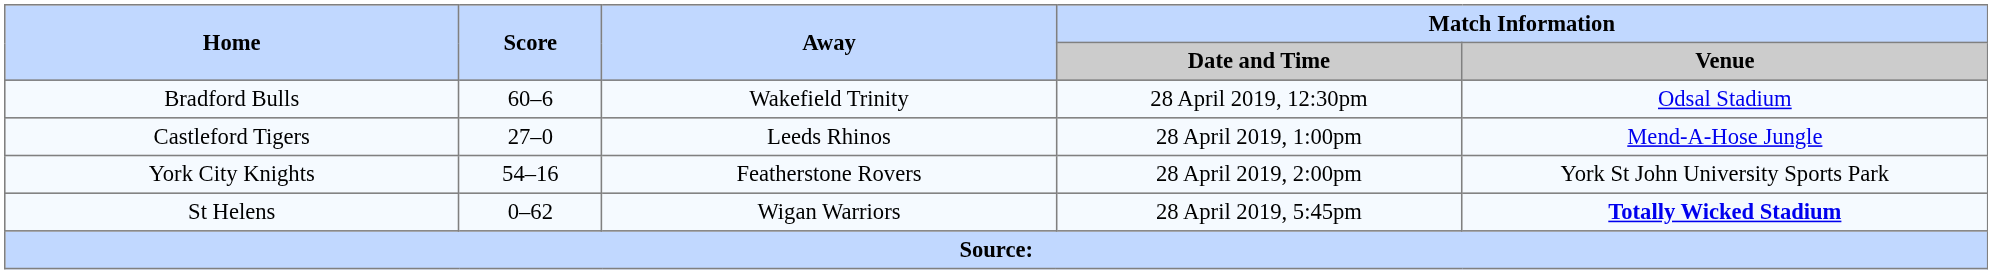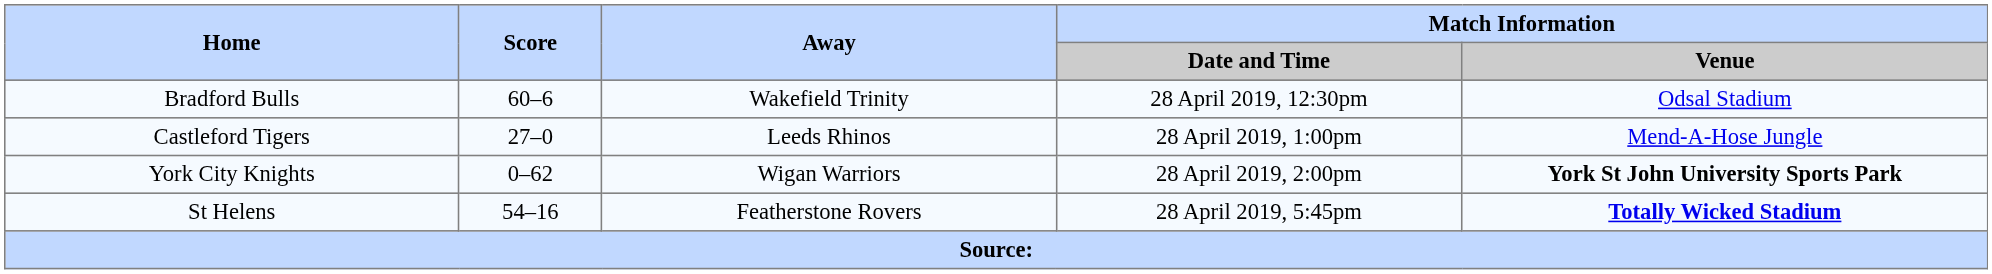 <table border=1 style="border-collapse:collapse; font-size:90%; text-align:center;" cellpadding=3 cellspacing=0 width=100%>
 <tr bgcolor=#C1D8FF>
 <th rowspan=2 width=19%>Home</th>
 <th rowspan=2 width=6%>Score</th>
 <th rowspan=2 width=19%>Away</th>
 <th colspan=2>Match Information</th>
 </tr>
 <tr bgcolor=#CCCCCC>
 <th width=17%>Date and Time</th>
 <th width=22%>Venue</th>
 </tr>
 <tr bgcolor=#F5FAFF>
 <td> Bradford Bulls</td>
 <td>60–6</td>
 <td> Wakefield Trinity</td>
 <td>28 April 2019, 12:30pm</td>
 <td><a href='#'>Odsal Stadium</a></td>
 </tr>
 <tr bgcolor=#F5FAFF>
 <td> Castleford Tigers</td>
 <td>27–0</td>
 <td> Leeds Rhinos</td>
 <td>28 April 2019, 1:00pm</td>
 <td><a href='#'>Mend-A-Hose Jungle</a></td>
 </tr>
 <tr bgcolor=#F5FAFF>
 <td> York City Knights</td>
-<td>54–16</td>
-<td> Featherstone Rovers</td>
+<td>0–62</td>
+<td> Wigan Warriors</td>
 <td>28 April 2019, 2:00pm</td>
-<td>York St John University Sports Park</td>
+<td><strong>York St John University Sports Park</strong></td>
 </tr>
 <tr bgcolor=#F5FAFF>
 <td> St Helens</td>
-<td>0–62</td>
-<td> Wigan Warriors</td>
+<td>54–16</td>
+<td> Featherstone Rovers</td>
 <td>28 April 2019, 5:45pm</td>
 <td><strong><a href='#'>Totally Wicked Stadium</a></strong></td>
 </tr>
 <tr style="background:#c1d8ff;">
 <th colspan=6>Source:</th>
 </tr>
 </table>
